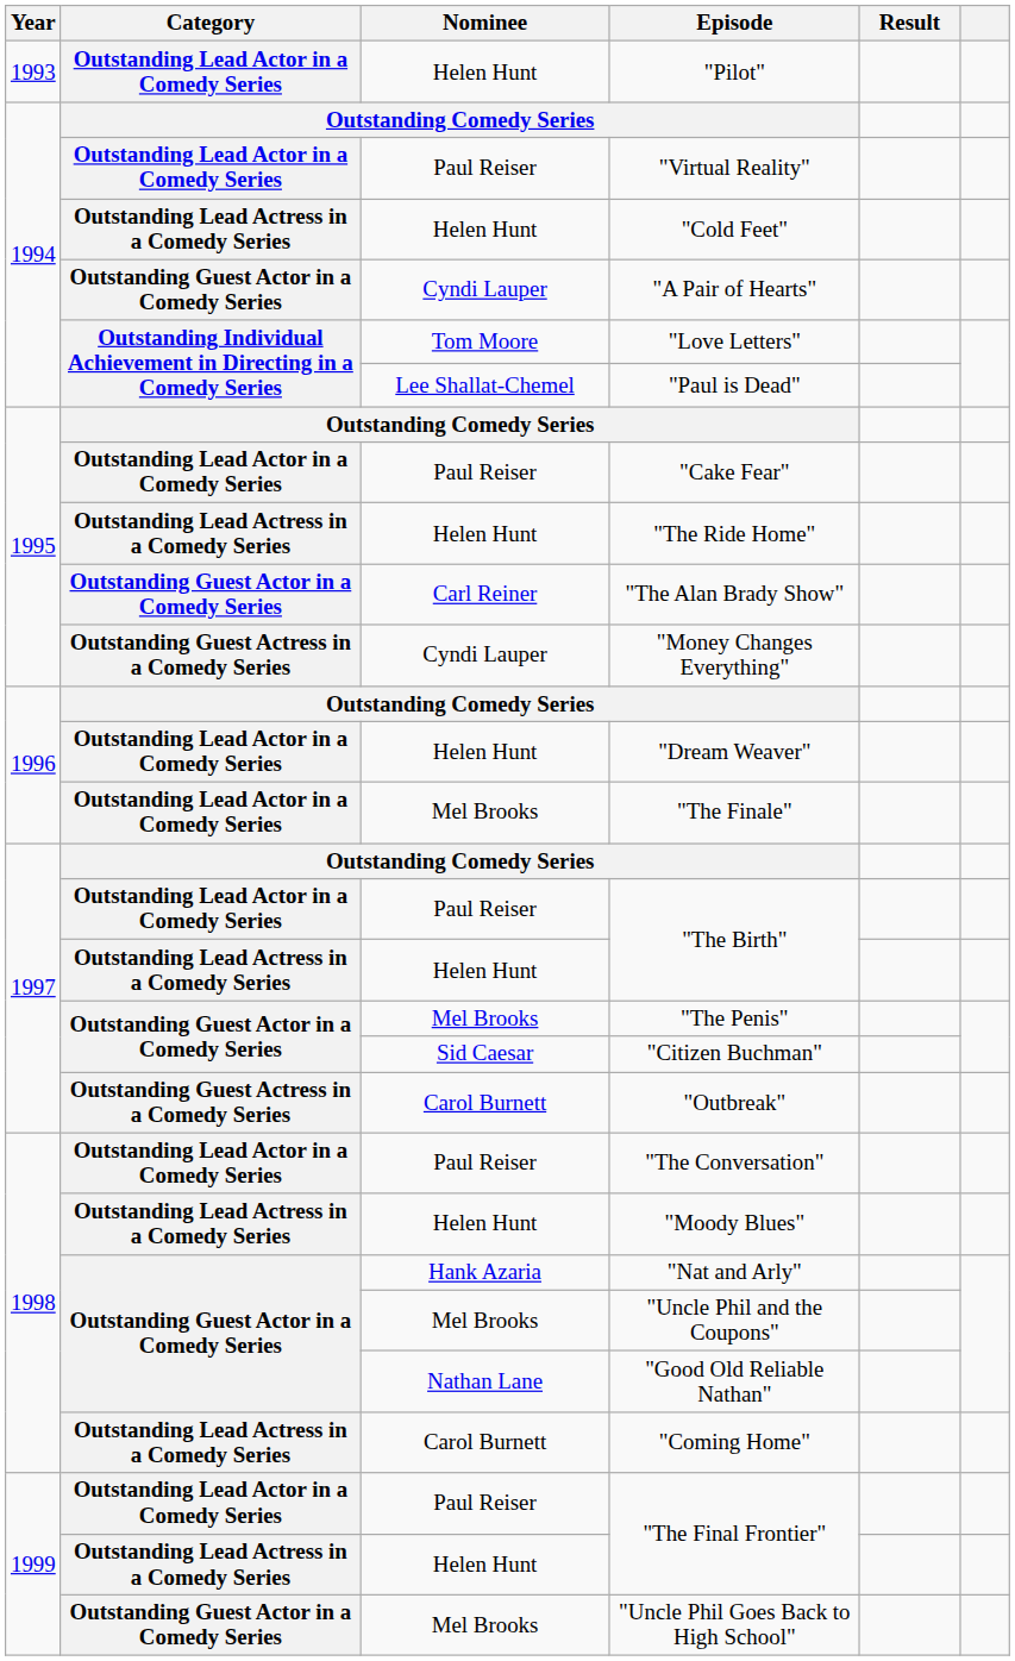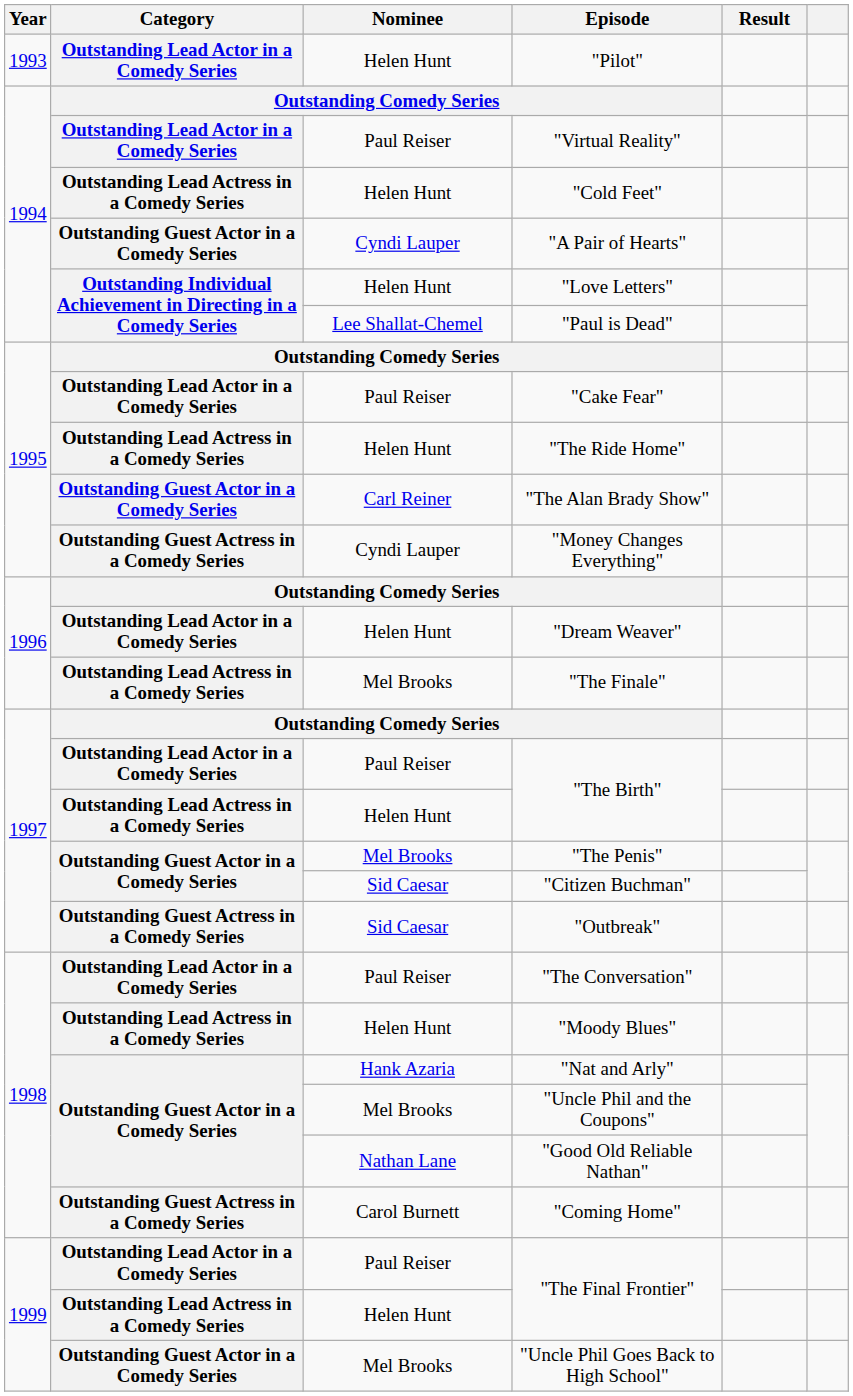 <table class="wikitable plainrowheaders" style="font-size: 100%; text-align:center" width=81%>
 <tr>
 <th scope="col" width="5%">Year</th>
 <th scope="col" width="30%">Category</th>
 <th scope="col" width="25%">Nominee</th>
 <th scope="col" width="25%">Episode</th>
 <th scope="col" width="10%">Result</th>
 <th scope="col" width="5%"></th>
 </tr>
 <tr>
 <td><a href='#'>1993</a></td>
 <th scope="row" style="text-align:center"><a href='#'>Outstanding Lead Actor in a Comedy Series</a></th>
 <td>Helen Hunt</td>
 <td>"Pilot"</td>
 <td></td>
 <td></td>
 </tr>
 <tr>
 <td rowspan="6"><a href='#'>1994</a></td>
 <th scope="row" style="text-align:center" colspan="3"><a href='#'>Outstanding Comedy Series</a></th>
 <td></td>
 <td></td>
 </tr>
 <tr>
 <th scope="row" style="text-align:center"><a href='#'>Outstanding Lead Actor in a Comedy Series</a></th>
 <td>Paul Reiser</td>
 <td>"Virtual Reality"</td>
 <td></td>
 <td></td>
 </tr>
 <tr>
 <th scope="row" style="text-align:center">Outstanding Lead Actress in a Comedy Series</th>
 <td>Helen Hunt</td>
 <td>"Cold Feet"</td>
 <td></td>
 <td></td>
 </tr>
 <tr>
 <th scope="row" style="text-align:center">Outstanding Guest Actor in a Comedy Series</th>
 <td><a href='#'>Cyndi Lauper</a> </td>
 <td>"A Pair of Hearts"</td>
 <td></td>
 <td></td>
 </tr>
 <tr>
 <th scope="row" style="text-align:center" rowspan="2"><a href='#'>Outstanding Individual Achievement in Directing in a Comedy Series</a></th>
-<td><a href='#'>Tom Moore</a></td>
+<td>Helen Hunt</td>
 <td>"Love Letters"</td>
 <td></td>
 <td rowspan="2"></td>
 </tr>
 <tr>
 <td><a href='#'>Lee Shallat-Chemel</a></td>
 <td>"Paul is Dead"</td>
 <td></td>
 </tr>
 <tr>
 <td rowspan="5"><a href='#'>1995</a></td>
 <th scope="row" style="text-align:center" colspan="3">Outstanding Comedy Series</th>
 <td></td>
 <td></td>
 </tr>
 <tr>
 <th scope="row" style="text-align:center">Outstanding Lead Actor in a Comedy Series</th>
 <td>Paul Reiser</td>
 <td>"Cake Fear"</td>
 <td></td>
 <td></td>
 </tr>
 <tr>
 <th scope="row" style="text-align:center">Outstanding Lead Actress in a Comedy Series</th>
 <td>Helen Hunt</td>
 <td>"The Ride Home"</td>
 <td></td>
 <td></td>
 </tr>
 <tr>
 <th scope="row" style="text-align:center"><a href='#'>Outstanding Guest Actor in a Comedy Series</a></th>
 <td><a href='#'>Carl Reiner</a> </td>
 <td>"The Alan Brady Show"</td>
 <td></td>
 <td></td>
 </tr>
 <tr>
 <th scope="row" style="text-align:center">Outstanding Guest Actress in a Comedy Series</th>
 <td>Cyndi Lauper </td>
 <td>"Money Changes Everything"</td>
 <td></td>
 <td></td>
 </tr>
 <tr>
 <td rowspan="3"><a href='#'>1996</a></td>
 <th scope="row" style="text-align:center" colspan="3">Outstanding Comedy Series</th>
 <td></td>
 <td></td>
 </tr>
 <tr>
 <th scope="row" style="text-align:center">Outstanding Lead Actor in a Comedy Series</th>
 <td>Helen Hunt</td>
 <td>"Dream Weaver"</td>
 <td></td>
 <td></td>
 </tr>
 <tr>
-<th scope="row" style="text-align:center">Outstanding Lead Actor in a Comedy Series</th>
+<th scope="row" style="text-align:center">Outstanding Lead Actress in a Comedy Series</th>
 <td>Mel Brooks</td>
 <td>"The Finale"</td>
 <td></td>
 <td></td>
 </tr>
 <tr>
 <td rowspan="6"><a href='#'>1997</a></td>
 <th scope="row" style="text-align:center" colspan="3">Outstanding Comedy Series</th>
 <td></td>
 <td></td>
 </tr>
 <tr>
 <th scope="row" style="text-align:center">Outstanding Lead Actor in a Comedy Series</th>
 <td>Paul Reiser</td>
 <td rowspan="2">"The Birth"</td>
 <td></td>
 <td></td>
 </tr>
 <tr>
 <th scope="row" style="text-align:center">Outstanding Lead Actress in a Comedy Series</th>
 <td>Helen Hunt</td>
 <td></td>
 <td></td>
 </tr>
 <tr>
 <th scope="row" style="text-align:center" rowspan="2">Outstanding Guest Actor in a Comedy Series</th>
 <td><a href='#'>Mel Brooks</a> </td>
 <td>"The Penis"</td>
 <td></td>
 <td rowspan="2"></td>
 </tr>
 <tr>
 <td><a href='#'>Sid Caesar</a> </td>
 <td>"Citizen Buchman"</td>
 <td></td>
 </tr>
 <tr>
 <th scope="row" style="text-align:center">Outstanding Guest Actress in a Comedy Series</th>
-<td><a href='#'>Carol Burnett</a> </td>
+<td><a href='#'>Sid Caesar</a> </td>
 <td>"Outbreak"</td>
 <td></td>
 <td></td>
 </tr>
 <tr>
 <td rowspan="6"><a href='#'>1998</a></td>
 <th scope="row" style="text-align:center">Outstanding Lead Actor in a Comedy Series</th>
 <td>Paul Reiser</td>
 <td>"The Conversation"</td>
 <td></td>
 <td></td>
 </tr>
 <tr>
 <th scope="row" style="text-align:center">Outstanding Lead Actress in a Comedy Series</th>
 <td>Helen Hunt</td>
 <td>"Moody Blues"</td>
 <td></td>
 <td></td>
 </tr>
 <tr>
 <th scope="row" style="text-align:center" rowspan="3">Outstanding Guest Actor in a Comedy Series</th>
 <td><a href='#'>Hank Azaria</a> </td>
 <td>"Nat and Arly"</td>
 <td></td>
 <td rowspan="3"></td>
 </tr>
 <tr>
 <td>Mel Brooks</td>
 <td>"Uncle Phil and the Coupons"</td>
 <td></td>
 </tr>
 <tr>
 <td><a href='#'>Nathan Lane</a> </td>
 <td>"Good Old Reliable Nathan"</td>
 <td></td>
 </tr>
 <tr>
-<th scope="row" style="text-align:center">Outstanding Lead Actress in a Comedy Series</th>
+<th scope="row" style="text-align:center">Outstanding Guest Actress in a Comedy Series</th>
 <td>Carol Burnett</td>
 <td>"Coming Home"</td>
 <td></td>
 <td></td>
 </tr>
 <tr>
 <td rowspan="3"><a href='#'>1999</a></td>
 <th scope="row" style="text-align:center">Outstanding Lead Actor in a Comedy Series</th>
 <td>Paul Reiser</td>
 <td rowspan="2">"The Final Frontier"</td>
 <td></td>
 <td></td>
 </tr>
 <tr>
 <th scope="row" style="text-align:center">Outstanding Lead Actress in a Comedy Series</th>
 <td>Helen Hunt</td>
 <td></td>
 <td></td>
 </tr>
 <tr>
 <th scope="row" style="text-align:center">Outstanding Guest Actor in a Comedy Series</th>
 <td>Mel Brooks</td>
 <td>"Uncle Phil Goes Back to High School"</td>
 <td></td>
 <td></td>
 </tr>
 </table>
